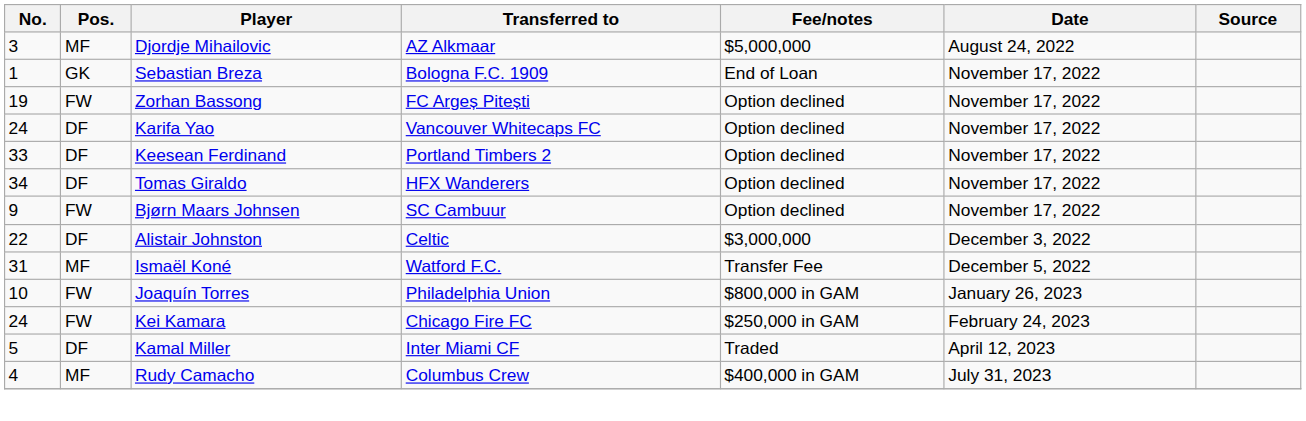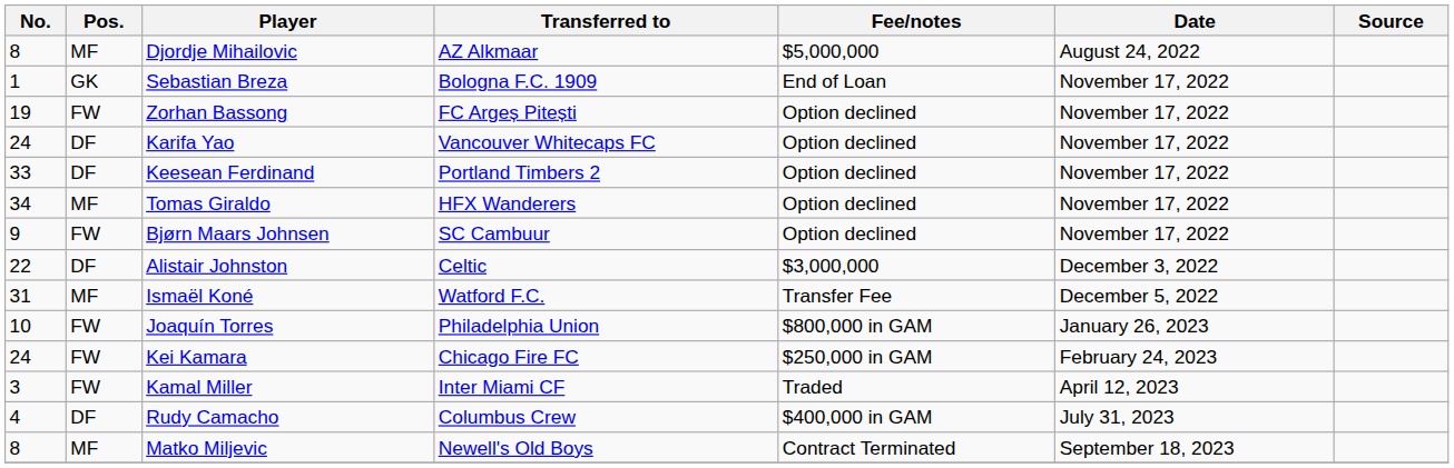 <table class="wikitable sortable" style="width:90%; text-align:center; font-size:95%; text-align:left;">
 <tr>
 <th>No.</th>
 <th>Pos.</th>
 <th>Player</th>
 <th>Transferred to</th>
 <th>Fee/notes</th>
 <th>Date</th>
 <th>Source</th>
 </tr>
 <tr>
-<td>3</td>
+<td>8</td>
 <td>MF</td>
 <td> <a href='#'>Djordje Mihailovic</a></td>
 <td> <a href='#'>AZ Alkmaar</a></td>
 <td>$5,000,000</td>
 <td>August 24, 2022</td>
 <td></td>
 </tr>
 <tr>
 <td>1</td>
 <td>GK</td>
 <td> <a href='#'>Sebastian Breza</a></td>
 <td> <a href='#'>Bologna F.C. 1909</a></td>
 <td>End of Loan</td>
 <td>November 17, 2022</td>
 <td></td>
 </tr>
 <tr>
 <td>19</td>
 <td>FW</td>
 <td> <a href='#'>Zorhan Bassong</a></td>
 <td> <a href='#'>FC Argeș Pitești</a></td>
 <td>Option declined</td>
 <td>November 17, 2022</td>
 <td></td>
 </tr>
 <tr>
 <td>24</td>
 <td>DF</td>
 <td> <a href='#'>Karifa Yao</a></td>
 <td> <a href='#'>Vancouver Whitecaps FC</a></td>
 <td>Option declined</td>
 <td>November 17, 2022</td>
 <td></td>
 </tr>
 <tr>
 <td>33</td>
 <td>DF</td>
 <td> <a href='#'>Keesean Ferdinand</a></td>
 <td> <a href='#'>Portland Timbers 2</a></td>
 <td>Option declined</td>
 <td>November 17, 2022</td>
 <td></td>
 </tr>
 <tr>
 <td>34</td>
-<td>DF</td>
+<td>MF</td>
 <td> <a href='#'>Tomas Giraldo</a></td>
 <td> <a href='#'>HFX Wanderers</a></td>
 <td>Option declined</td>
 <td>November 17, 2022</td>
 <td></td>
 </tr>
 <tr>
 <td>9</td>
 <td>FW</td>
 <td> <a href='#'>Bjørn Maars Johnsen</a></td>
 <td> <a href='#'>SC Cambuur</a></td>
 <td>Option declined</td>
 <td>November 17, 2022</td>
 <td></td>
 </tr>
 <tr>
 <td>22</td>
 <td>DF</td>
 <td> <a href='#'>Alistair Johnston</a></td>
 <td> <a href='#'>Celtic</a></td>
 <td>$3,000,000</td>
 <td>December 3, 2022</td>
 <td></td>
 </tr>
 <tr>
 <td>31</td>
 <td>MF</td>
 <td> <a href='#'>Ismaël Koné</a></td>
 <td> <a href='#'>Watford F.C.</a></td>
 <td>Transfer Fee</td>
 <td>December 5, 2022</td>
 <td></td>
 </tr>
 <tr>
 <td>10</td>
 <td>FW</td>
 <td> <a href='#'>Joaquín Torres</a></td>
 <td> <a href='#'>Philadelphia Union</a></td>
 <td>$800,000 in GAM</td>
 <td>January 26, 2023</td>
 <td></td>
 </tr>
 <tr>
 <td>24</td>
 <td>FW</td>
 <td> <a href='#'>Kei Kamara</a></td>
 <td> <a href='#'>Chicago Fire FC</a></td>
 <td>$250,000 in GAM</td>
 <td>February 24, 2023</td>
 <td></td>
 </tr>
 <tr>
-<td>5</td>
-<td>DF</td>
+<td>3</td>
+<td>FW</td>
 <td> <a href='#'>Kamal Miller</a></td>
 <td> <a href='#'>Inter Miami CF</a></td>
 <td>Traded</td>
 <td>April 12, 2023</td>
 <td></td>
 </tr>
 <tr>
 <td>4</td>
-<td>MF</td>
+<td>DF</td>
 <td> <a href='#'>Rudy Camacho</a></td>
 <td> <a href='#'>Columbus Crew</a></td>
 <td>$400,000 in GAM</td>
 <td>July 31, 2023</td>
 <td></td>
 </tr>
 <tr>
+<td>8</td>
+<td>MF</td>
+<td> <a href='#'>Matko Miljevic</a></td>
+<td> <a href='#'>Newell's Old Boys</a></td>
+<td>Contract Terminated</td>
+<td>September 18, 2023</td>
+<td></td>
+</tr>
+<tr>
 </tr>
 </table>
